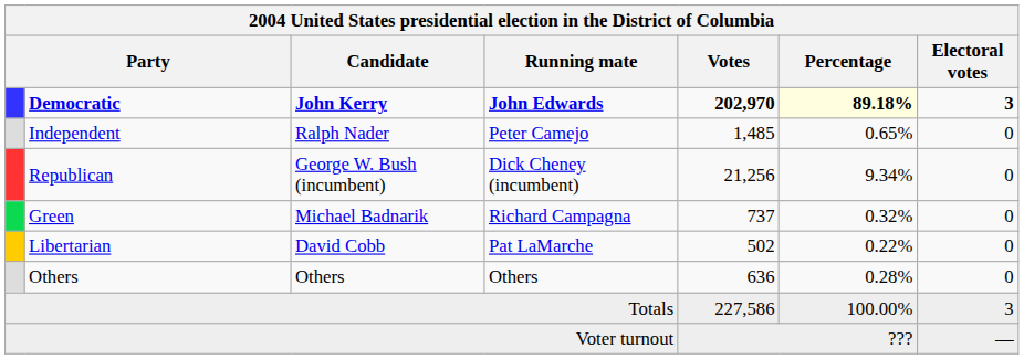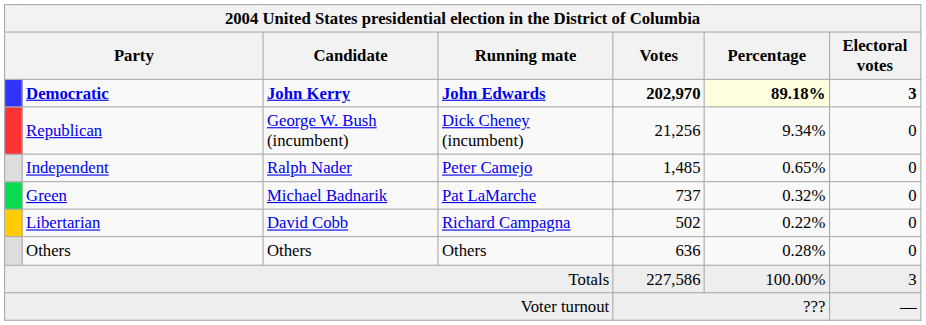 <table class="wikitable" style="font-size: 95%;">
 <tr>
 <th colspan="7">2004 United States presidential election in the District of Columbia</th>
 </tr>
 <tr>
 <th colspan="2" style="width: 15em">Party</th>
 <th style="width: 10em">Candidate</th>
 <th style="width: 10em">Running mate</th>
 <th style="width: 5em">Votes</th>
 <th style="width: 7em">Percentage</th>
 <th style="width: 5em">Electoral votes</th>
 </tr>
 <tr>
 <th style="background-color:#3333FF; width: 3px"></th>
 <td style="width: 130px"><strong><a href='#'>Democratic</a></strong></td>
 <td><strong><a href='#'>John Kerry</a></strong></td>
 <td><strong><a href='#'>John Edwards</a></strong></td>
 <td align="right"><strong>202,970</strong></td>
 <td align="right" style="background: lightyellow;"><strong>89.18%</strong></td>
 <td align="right"><strong>3</strong></td>
 </tr>
 <tr>
+<th style="background-color:#FF3333; width: 3px"></th>
+<td style="width: 130px"><a href='#'>Republican</a></td>
+<td><a href='#'>George W. Bush</a> (incumbent)</td>
+<td><a href='#'>Dick Cheney</a> (incumbent)</td>
+<td align="right">21,256</td>
+<td align="right">9.34%</td>
+<td align="right">0</td>
+</tr>
+<tr>
 <th style="background-color:#DDDDDD; width: 3px"></th>
 <td style="width: 130px"><a href='#'>Independent</a></td>
 <td><a href='#'>Ralph Nader</a></td>
 <td><a href='#'>Peter Camejo</a></td>
 <td align="right">1,485</td>
 <td align="right">0.65%</td>
 <td align="right">0</td>
 </tr>
 <tr>
-<th style="background-color:#FF3333; width: 3px"></th>
-<td style="width: 130px"><a href='#'>Republican</a></td>
-<td><a href='#'>George W. Bush</a> (incumbent)</td>
-<td><a href='#'>Dick Cheney</a> (incumbent)</td>
-<td align="right">21,256</td>
-<td align="right">9.34%</td>
-<td align="right">0</td>
-</tr>
-<tr>
 <th style="background-color:#0BDA51; width: 3px"></th>
 <td style="width: 130px"><a href='#'>Green</a></td>
 <td><a href='#'>Michael Badnarik</a></td>
-<td><a href='#'>Richard Campagna</a></td>
+<td><a href='#'>Pat LaMarche</a></td>
 <td align="right">737</td>
 <td align="right">0.32%</td>
 <td align="right">0</td>
 </tr>
 <tr>
 <th style="background-color:#FFCC00; width: 3px"></th>
 <td style="width: 130px"><a href='#'>Libertarian</a></td>
 <td><a href='#'>David Cobb</a></td>
-<td><a href='#'>Pat LaMarche</a></td>
+<td><a href='#'>Richard Campagna</a></td>
 <td align="right">502</td>
 <td align="right">0.22%</td>
 <td align="right">0</td>
 </tr>
 <tr>
 <th style="background-color:#DDDDDD; width: 3px"></th>
 <td>Others</td>
 <td>Others</td>
 <td>Others</td>
 <td align="right">636</td>
 <td align="right">0.28%</td>
 <td align="right">0</td>
 </tr>
 <tr bgcolor="#EEEEEE">
 <td colspan="4" align="right">Totals</td>
 <td align="right">227,586</td>
 <td align="right">100.00%</td>
 <td align="right">3</td>
 </tr>
 <tr bgcolor="#EEEEEE">
 <td colspan="4" align="right">Voter turnout</td>
 <td colspan="2" align="right">???</td>
 <td align="right">—</td>
 </tr>
 </table>
